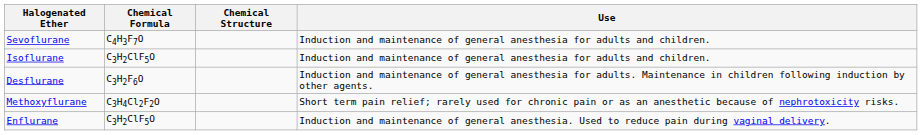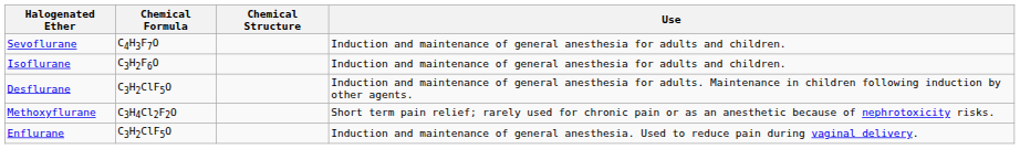 <table class="wikitable">
 <tr>
 <th>Halogenated Ether</th>
 <th>Chemical Formula</th>
 <th>Chemical Structure</th>
 <th>Use</th>
 </tr>
 <tr>
 <td><a href='#'>Sevoflurane</a></td>
 <td>C<sub>4</sub>H<sub>3</sub>F<sub>7</sub>O</td>
 <td></td>
 <td>Induction and maintenance of general anesthesia for adults and children. </td>
 </tr>
 <tr>
 <td><a href='#'>Isoflurane</a></td>
-<td>C<sub>3</sub>H<sub>2</sub>ClF<sub>5</sub>O</td>
+<td>C<sub>3</sub>H<sub>2</sub>F<sub>6</sub>O</td>
 <td></td>
 <td>Induction and maintenance of general anesthesia for adults and children. </td>
 </tr>
 <tr>
 <td><a href='#'>Desflurane</a></td>
-<td>C<sub>3</sub>H<sub>2</sub>F<sub>6</sub>O</td>
+<td>C<sub>3</sub>H<sub>2</sub>ClF<sub>5</sub>O</td>
 <td></td>
 <td>Induction and maintenance of general anesthesia for adults. Maintenance in children following induction by other agents. </td>
 </tr>
 <tr>
 <td><a href='#'>Methoxyflurane</a></td>
 <td>C<sub>3</sub>H<sub>4</sub>Cl<sub>2</sub>F<sub>2</sub>O</td>
 <td></td>
 <td>Short term pain relief; rarely used for chronic pain or as an anesthetic because of <a href='#'>nephrotoxicity</a> risks. </td>
 </tr>
 <tr>
 <td><a href='#'>Enflurane</a></td>
 <td>C<sub>3</sub>H<sub>2</sub>ClF<sub>5</sub>O</td>
 <td></td>
 <td>Induction and maintenance of general anesthesia. Used to reduce pain during <a href='#'>vaginal delivery</a>. </td>
 </tr>
 </table>
